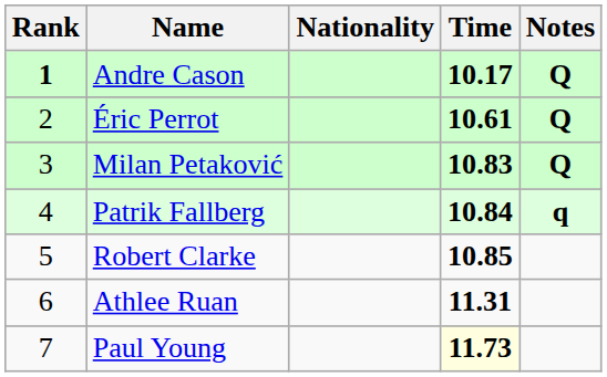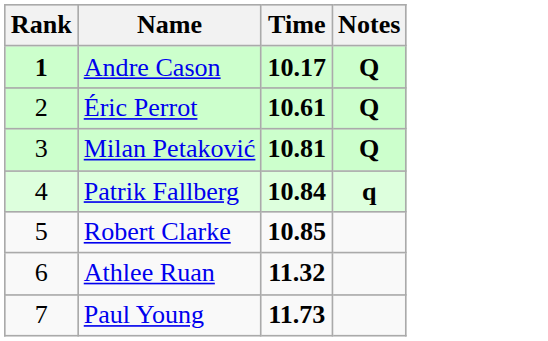 <table class="wikitable sortable" style="text-align:center">
 <tr>
 <th>Rank</th>
 <th>Name</th>
-<th>Nationality</th>
 <th>Time</th>
 <th>Notes</th>
 </tr>
 <tr bgcolor=ccffcc>
 <td><strong>1</strong></td>
 <td align=left><a href='#'>Andre Cason</a></td>
-<td align=left></td>
 <td><strong>10.17</strong></td>
 <td><strong>Q</strong></td>
 </tr>
 <tr bgcolor=ccffcc>
 <td>2</td>
 <td align=left><a href='#'>Éric Perrot</a></td>
-<td align=left></td>
 <td><strong>10.61</strong></td>
 <td><strong>Q</strong></td>
 </tr>
 <tr bgcolor=ccffcc>
 <td>3</td>
 <td align=left><a href='#'>Milan Petaković</a></td>
-<td align=left></td>
-<td><strong>10.83</strong></td>
+<td><strong>10.81</strong></td>
 <td><strong>Q</strong></td>
 </tr>
 <tr bgcolor=ddffdd>
 <td>4</td>
 <td align=left><a href='#'>Patrik Fallberg</a></td>
-<td align=left></td>
 <td><strong>10.84</strong></td>
 <td><strong>q</strong></td>
 </tr>
 <tr>
 <td>5</td>
 <td align=left><a href='#'>Robert Clarke</a></td>
-<td align=left></td>
 <td><strong>10.85</strong></td>
 <td></td>
 </tr>
 <tr>
 <td>6</td>
 <td align=left><a href='#'>Athlee Ruan</a></td>
-<td align=left></td>
-<td><strong>11.31</strong></td>
+<td><strong>11.32</strong></td>
 <td></td>
 </tr>
 <tr>
 <td>7</td>
 <td align=left><a href='#'>Paul Young</a></td>
-<td align=left></td>
-<td style="background: lightyellow;"><strong>11.73</strong></td>
+<td><strong>11.73</strong></td>
 <td></td>
 </tr>
 </table>
